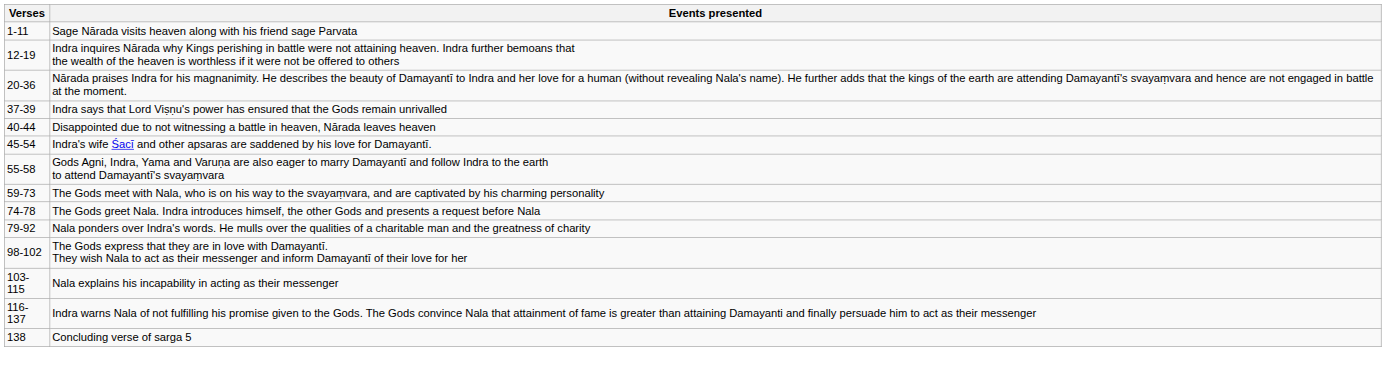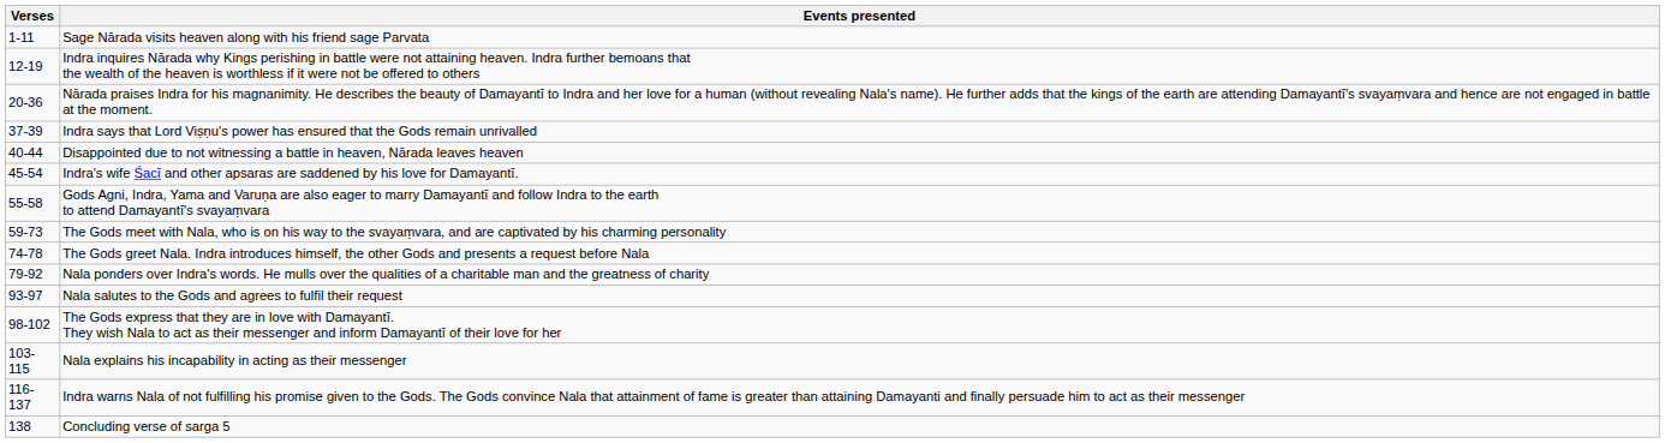 <table class="wikitable">
 <tr>
 <th>Verses</th>
 <th>Events presented</th>
 </tr>
 <tr>
 <td>1-11</td>
 <td>Sage Nārada visits heaven along with his friend sage Parvata</td>
 </tr>
 <tr>
 <td>12-19</td>
 <td>Indra inquires Nārada why Kings perishing in battle were not attaining heaven. Indra further bemoans that<br> the wealth of the heaven is worthless if it were not be offered  to others</td>
 </tr>
 <tr>
 <td>20-36</td>
 <td>Nārada praises Indra for his magnanimity. He describes the beauty of Damayantī to Indra and her love for a human (without revealing Nala's name). He further adds that the kings of the earth are attending Damayantī's svayaṃvara and hence are not engaged in battle at the moment.</td>
 </tr>
 <tr>
 <td>37-39</td>
 <td>Indra says that Lord Viṣṇu's power has ensured that the Gods remain unrivalled</td>
 </tr>
 <tr>
 <td>40-44</td>
 <td>Disappointed due to not witnessing a battle in heaven, Nārada leaves heaven</td>
 </tr>
 <tr>
 <td>45-54</td>
 <td>Indra's wife <a href='#'>Śacī</a> and other apsaras are saddened by his love for Damayantī.</td>
 </tr>
 <tr>
 <td>55-58</td>
 <td>Gods Agni, Indra, Yama and Varuṇa are also eager to marry Damayantī and follow Indra to the earth<br> to attend Damayantī's svayaṃvara</td>
 </tr>
 <tr>
 <td>59-73</td>
 <td>The Gods meet with Nala, who is on his way to the svayaṃvara, and are captivated by his charming personality</td>
 </tr>
 <tr>
 <td>74-78</td>
 <td>The Gods greet Nala. Indra introduces himself, the other Gods and presents a request before Nala</td>
 </tr>
 <tr>
 <td>79-92</td>
 <td>Nala ponders over Indra's words. He mulls over the qualities of a charitable man and the greatness of charity</td>
 </tr>
 <tr>
+<td>93-97</td>
+<td>Nala salutes to the Gods and agrees to fulfil their request</td>
+</tr>
+<tr>
 <td>98-102</td>
 <td>The Gods express that they are in love with Damayantī. <br>They wish Nala to act as their messenger and inform Damayantī of their love for her</td>
 </tr>
 <tr>
 <td>103-115</td>
 <td>Nala explains his incapability in acting as their messenger</td>
 </tr>
 <tr>
 <td>116-137</td>
 <td>Indra warns Nala of not fulfilling his promise given to the Gods. The Gods convince Nala that attainment of fame is greater than attaining Damayanti and finally persuade him to act as their messenger</td>
 </tr>
 <tr>
 <td>138</td>
 <td>Concluding verse of sarga 5</td>
 </tr>
 </table>
